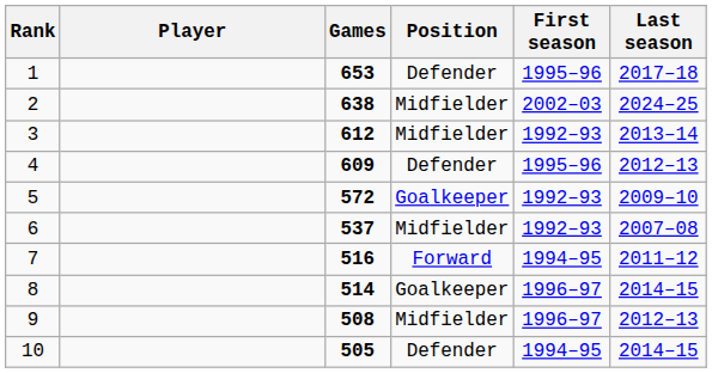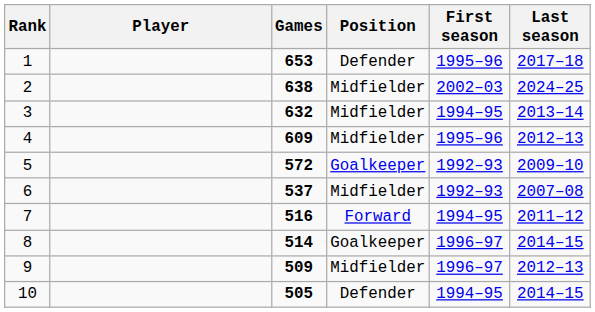 <table class="wikitable sortable nowrap" style="text-align: center">
 <tr>
 <th>Rank</th>
 <th style="width:175px">Player</th>
 <th>Games</th>
 <th style="width:60px">Position</th>
 <th style="width:60px">First season</th>
 <th style="width:60px">Last season</th>
 </tr>
 <tr>
 <td>1</td>
 <td style="text-align:left"> </td>
 <td><strong>653</strong></td>
 <td>Defender</td>
 <td><a href='#'>1995–96</a></td>
 <td><a href='#'>2017–18</a></td>
 </tr>
 <tr>
 <td>2</td>
 <td style="text-align:left"> <strong></strong></td>
 <td><strong>638</strong></td>
 <td>Midfielder</td>
 <td><a href='#'>2002–03</a></td>
 <td><a href='#'>2024–25</a></td>
 </tr>
 <tr>
 <td>3</td>
 <td style="text-align:left"> </td>
-<td><strong>612</strong></td>
+<td><strong>632</strong></td>
 <td>Midfielder</td>
-<td><a href='#'>1992–93</a></td>
+<td><a href='#'>1994–95</a></td>
 <td><a href='#'>2013–14</a></td>
 </tr>
 <tr>
 <td>4</td>
 <td style="text-align:left"> </td>
 <td><strong>609</strong></td>
-<td>Defender</td>
+<td>Midfielder</td>
 <td><a href='#'>1995–96</a></td>
 <td><a href='#'>2012–13</a></td>
 </tr>
 <tr>
 <td>5</td>
 <td style="text-align:left"> </td>
 <td><strong>572</strong></td>
 <td><a href='#'>Goalkeeper</a></td>
 <td><a href='#'>1992–93</a></td>
 <td><a href='#'>2009–10</a></td>
 </tr>
 <tr>
 <td>6</td>
 <td style="text-align:left"> </td>
 <td><strong>537</strong></td>
 <td>Midfielder</td>
 <td><a href='#'>1992–93</a></td>
 <td><a href='#'>2007–08</a></td>
 </tr>
 <tr>
 <td>7</td>
 <td style="text-align:left"> </td>
 <td><strong>516</strong></td>
 <td><a href='#'>Forward</a></td>
 <td><a href='#'>1994–95</a></td>
 <td><a href='#'>2011–12</a></td>
 </tr>
 <tr>
 <td>8</td>
 <td style="text-align:left"> </td>
 <td><strong>514</strong></td>
 <td>Goalkeeper</td>
 <td><a href='#'>1996–97</a></td>
 <td><a href='#'>2014–15</a></td>
 </tr>
 <tr>
 <td>9</td>
 <td style="text-align:left"> </td>
-<td><strong>508</strong></td>
+<td><strong>509</strong></td>
 <td>Midfielder</td>
 <td><a href='#'>1996–97</a></td>
 <td><a href='#'>2012–13</a></td>
 </tr>
 <tr>
 <td>10</td>
 <td style="text-align:left"> </td>
 <td><strong>505</strong></td>
 <td>Defender</td>
 <td><a href='#'>1994–95</a></td>
 <td><a href='#'>2014–15</a></td>
 </tr>
 </table>
